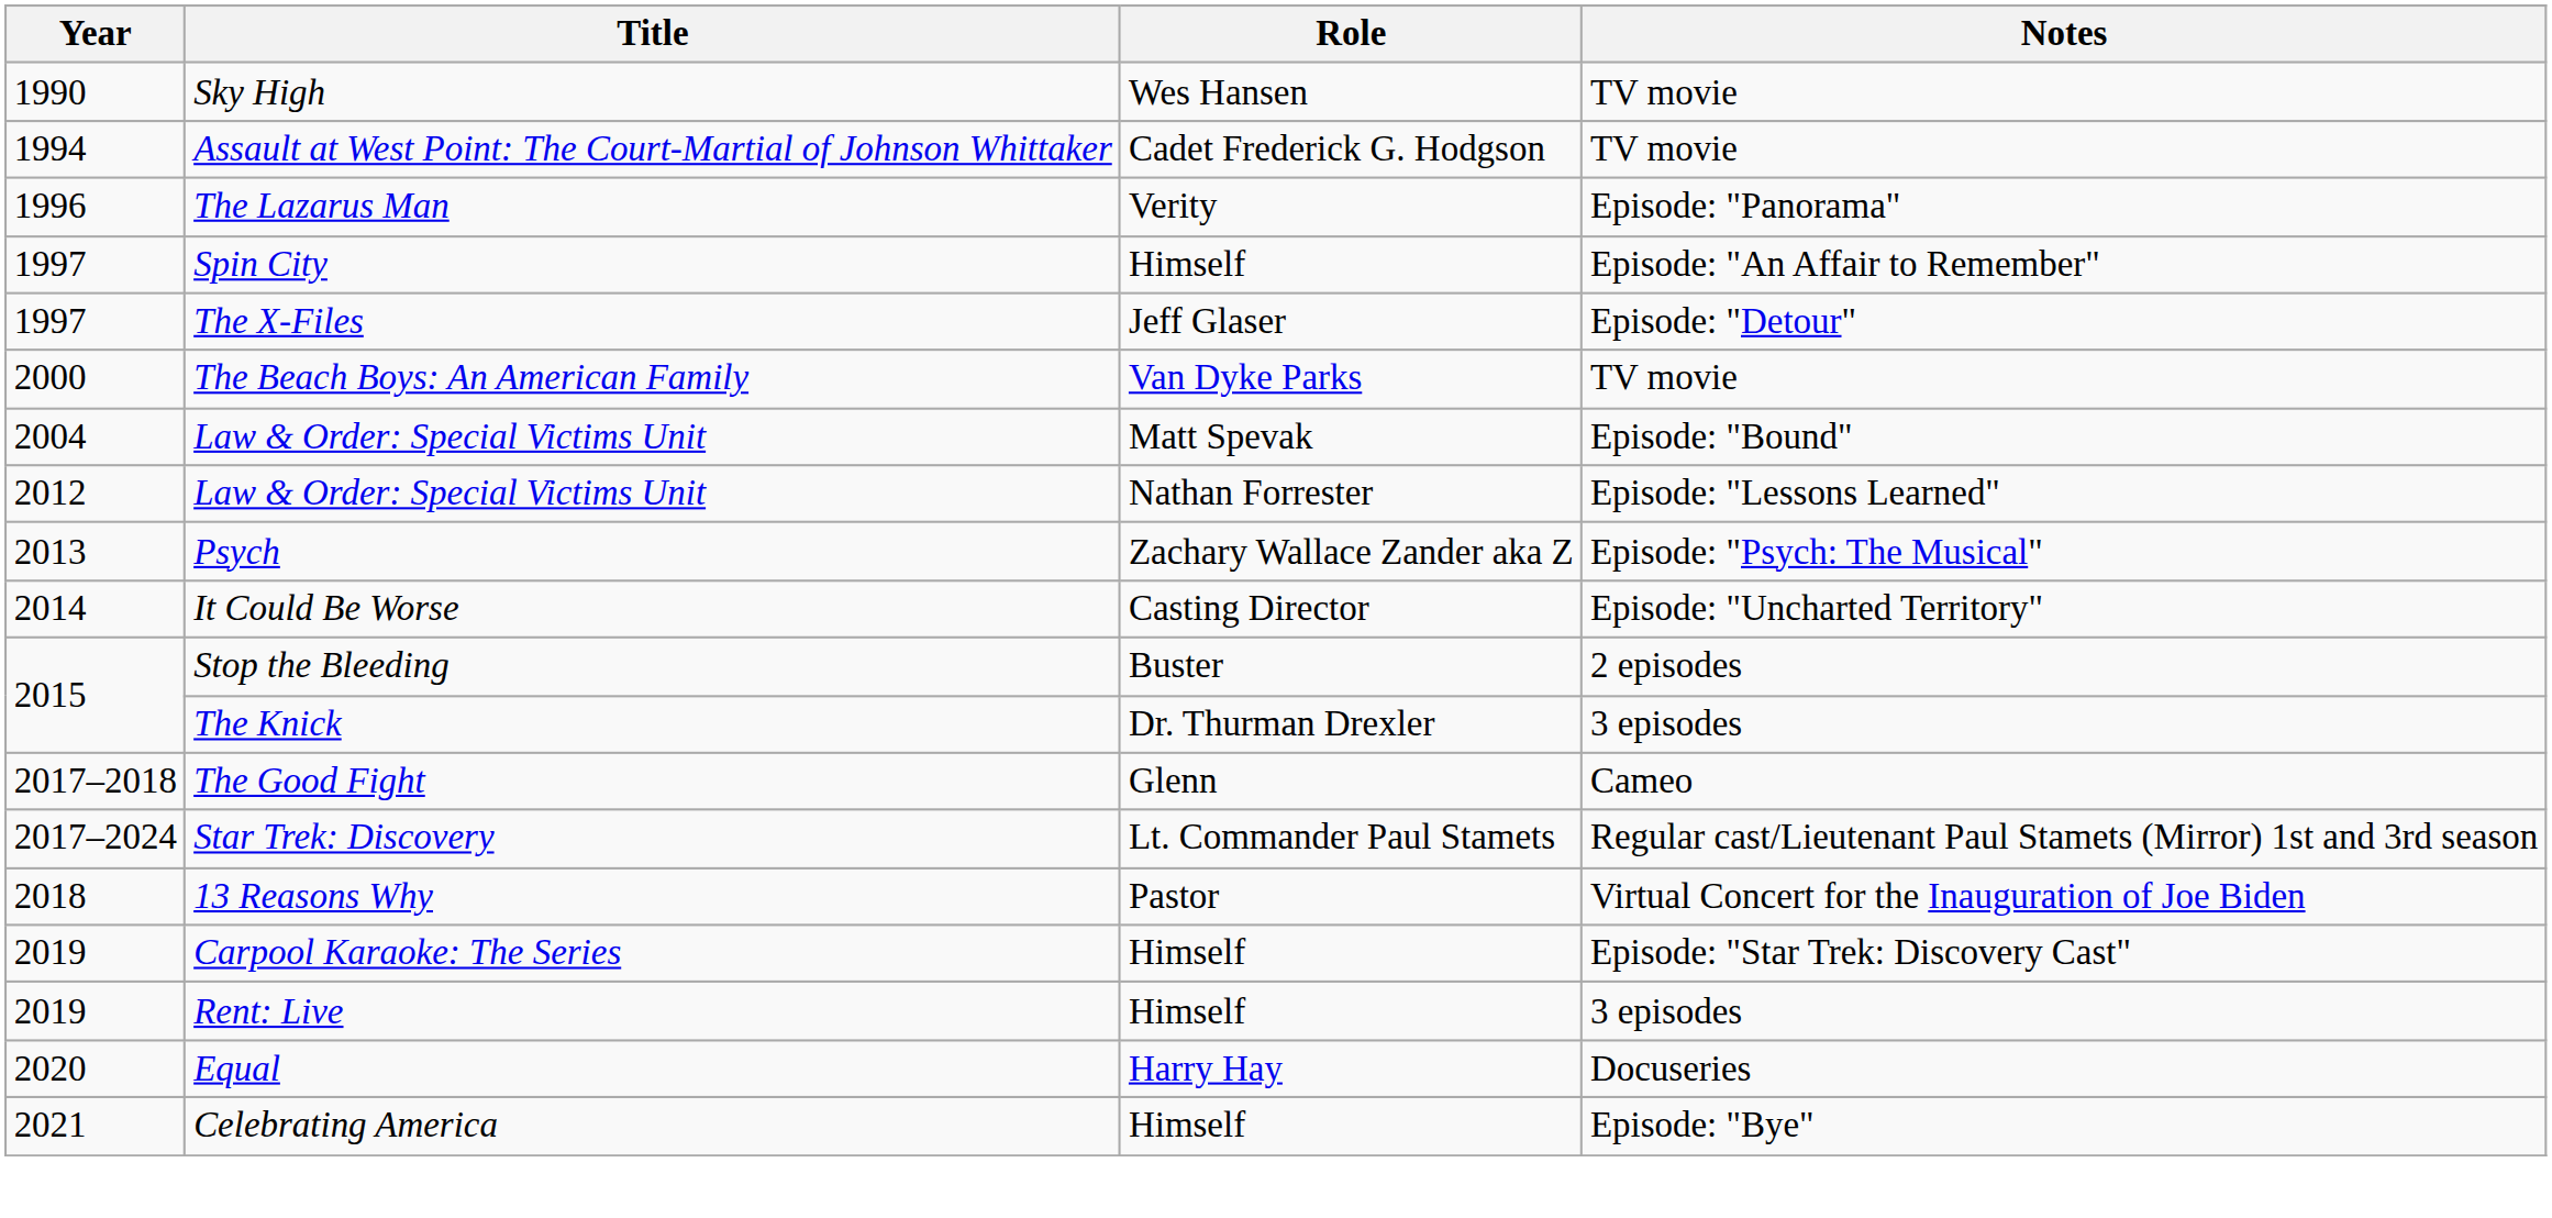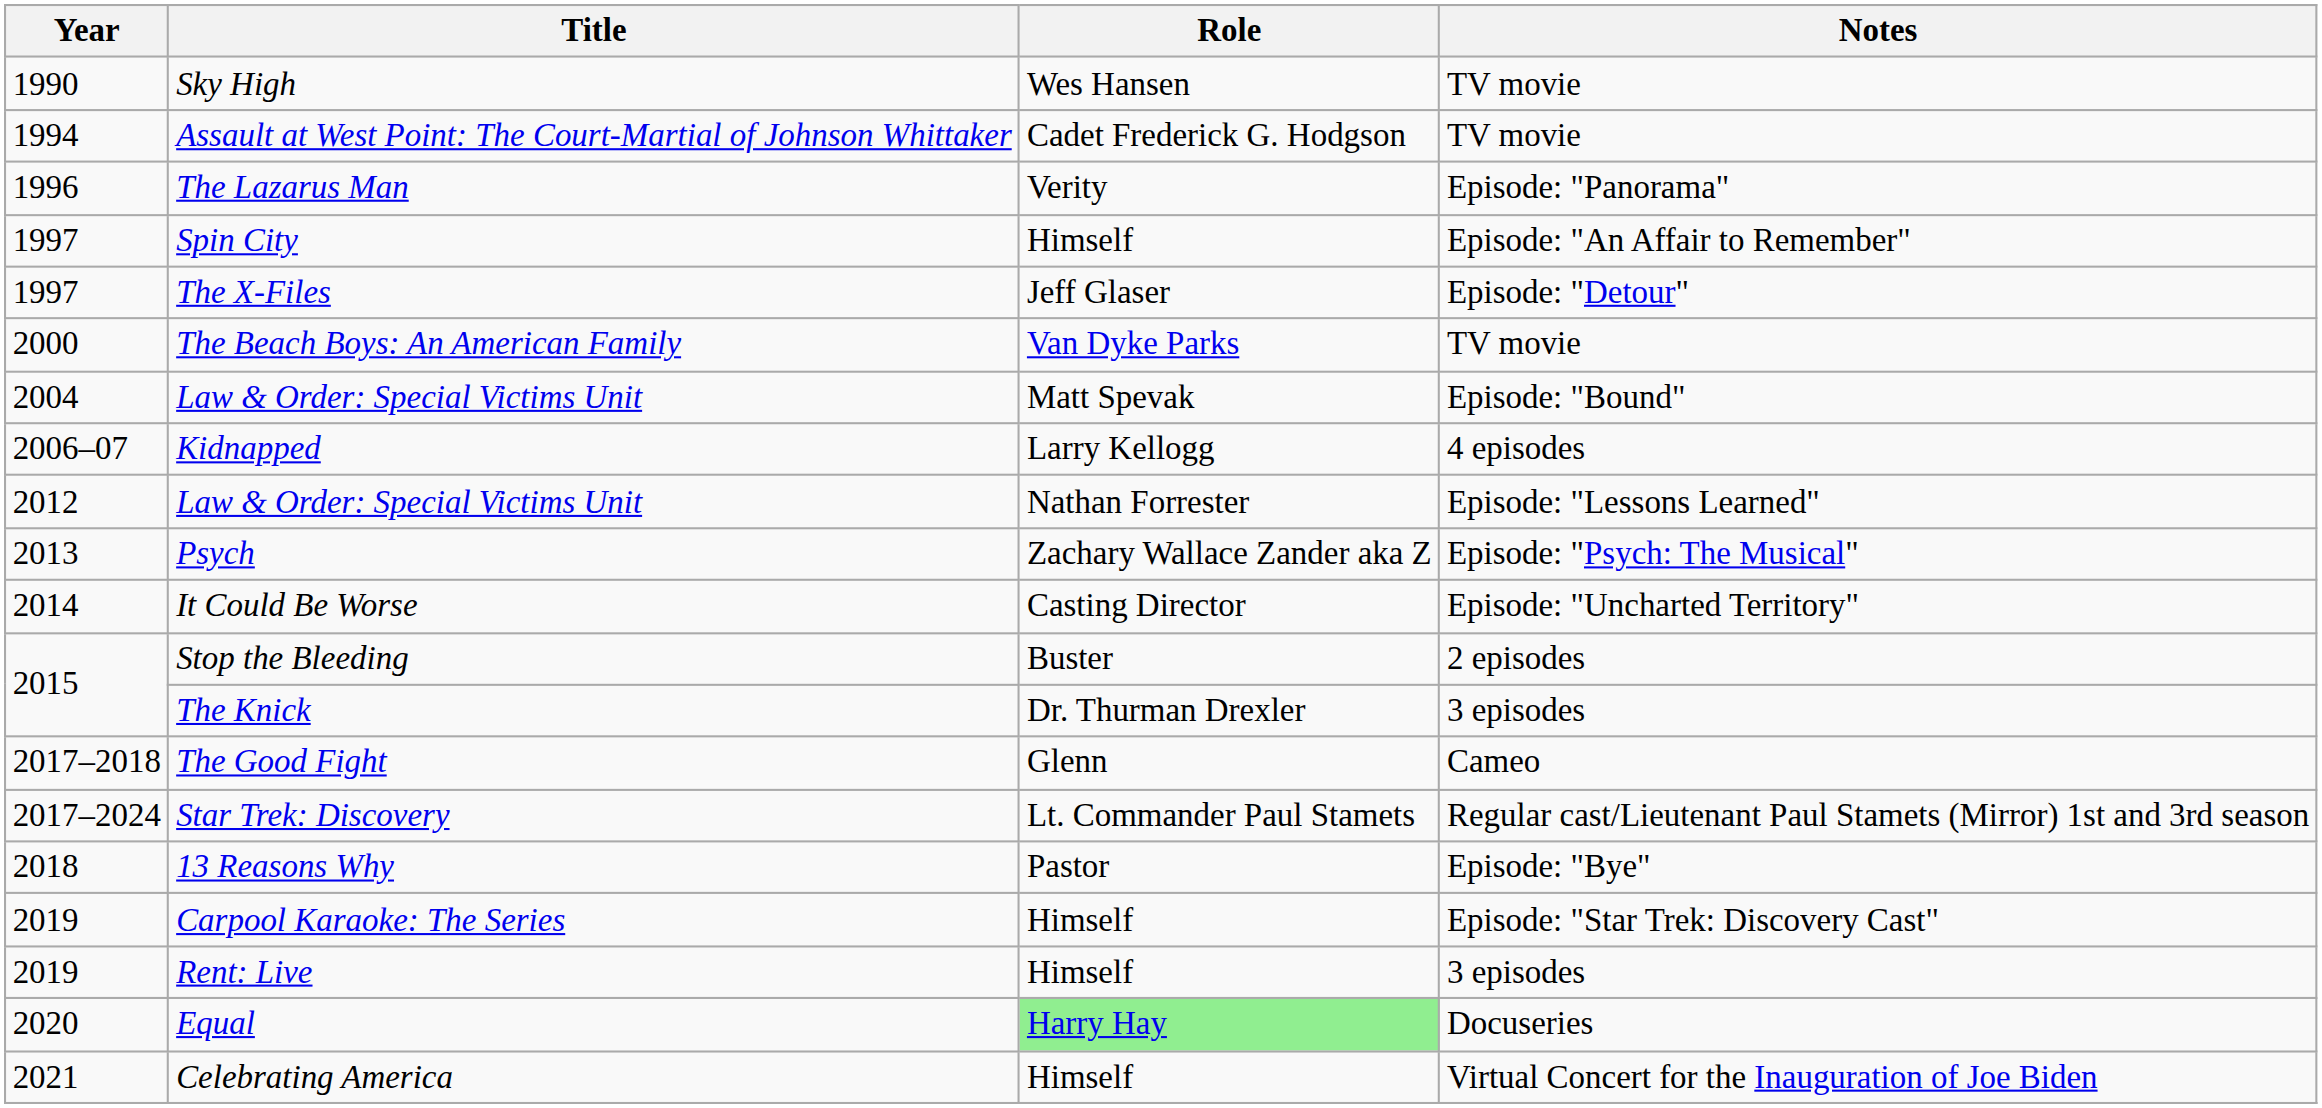 <table class="wikitable sortable">
 <tr>
 <th>Year</th>
 <th>Title</th>
 <th>Role</th>
 <th>Notes</th>
 </tr>
 <tr>
 <td>1990</td>
 <td><em>Sky High</em></td>
 <td>Wes Hansen</td>
 <td>TV movie</td>
 </tr>
 <tr>
 <td>1994</td>
 <td><em><a href='#'>Assault at West Point: The Court-Martial of Johnson Whittaker</a></em></td>
 <td>Cadet Frederick G. Hodgson</td>
 <td>TV movie</td>
 </tr>
 <tr>
 <td>1996</td>
 <td><em><a href='#'>The Lazarus Man</a></em></td>
 <td>Verity</td>
 <td>Episode: "Panorama"</td>
 </tr>
 <tr>
 <td>1997</td>
 <td><em><a href='#'>Spin City</a></em></td>
 <td>Himself</td>
 <td>Episode: "An Affair to Remember"</td>
 </tr>
 <tr>
 <td>1997</td>
 <td><em><a href='#'>The X-Files</a></em></td>
 <td>Jeff Glaser</td>
 <td>Episode: "<a href='#'>Detour</a>"</td>
 </tr>
 <tr>
 <td>2000</td>
 <td><em><a href='#'>The Beach Boys: An American Family</a></em></td>
 <td><a href='#'>Van Dyke Parks</a></td>
 <td>TV movie</td>
 </tr>
 <tr>
 <td>2004</td>
 <td><em><a href='#'>Law & Order: Special Victims Unit</a></em></td>
 <td>Matt Spevak</td>
 <td>Episode: "Bound"</td>
 </tr>
 <tr>
+<td>2006–07</td>
+<td><em><a href='#'>Kidnapped</a></em></td>
+<td>Larry Kellogg</td>
+<td>4 episodes</td>
+</tr>
+<tr>
 <td>2012</td>
 <td><em><a href='#'>Law & Order: Special Victims Unit</a></em></td>
 <td>Nathan Forrester</td>
 <td>Episode: "Lessons Learned"</td>
 </tr>
 <tr>
 <td>2013</td>
 <td><em><a href='#'>Psych</a></em></td>
 <td>Zachary Wallace Zander aka Z</td>
 <td>Episode: "<a href='#'>Psych: The Musical</a>"</td>
 </tr>
 <tr>
 <td>2014</td>
 <td><em>It Could Be Worse</em></td>
 <td>Casting Director</td>
 <td>Episode: "Uncharted Territory"</td>
 </tr>
 <tr>
 <td rowspan="2">2015</td>
 <td><em>Stop the Bleeding</em></td>
 <td>Buster</td>
 <td>2 episodes</td>
 </tr>
 <tr>
 <td><em><a href='#'>The Knick</a></em></td>
 <td>Dr. Thurman Drexler</td>
 <td>3 episodes</td>
 </tr>
 <tr>
 <td>2017–2018</td>
 <td><em><a href='#'>The Good Fight</a></em></td>
 <td>Glenn</td>
 <td>Cameo</td>
 </tr>
 <tr>
 <td>2017–2024</td>
 <td><em><a href='#'>Star Trek: Discovery</a></em></td>
 <td>Lt. Commander Paul Stamets</td>
 <td>Regular cast/Lieutenant Paul Stamets (Mirror) 1st and 3rd season</td>
 </tr>
 <tr>
 <td>2018</td>
 <td><em><a href='#'>13 Reasons Why</a></em></td>
 <td>Pastor</td>
-<td>Virtual Concert for the <a href='#'>Inauguration of Joe Biden</a></td>
+<td>Episode: "Bye"</td>
 </tr>
 <tr>
 <td>2019</td>
 <td><em><a href='#'>Carpool Karaoke: The Series</a></em></td>
 <td>Himself</td>
 <td>Episode: "Star Trek: Discovery Cast"</td>
 </tr>
 <tr>
 <td>2019</td>
 <td><em><a href='#'>Rent: Live</a></em></td>
 <td>Himself</td>
 <td>3 episodes</td>
 </tr>
 <tr>
 <td>2020</td>
 <td><em><a href='#'>Equal</a></em></td>
-<td><a href='#'>Harry Hay</a></td>
+<td style="background: lightgreen;"><a href='#'>Harry Hay</a></td>
 <td>Docuseries</td>
 </tr>
 <tr>
 <td>2021</td>
 <td><em>Celebrating America</em></td>
 <td>Himself</td>
-<td>Episode: "Bye"</td>
+<td>Virtual Concert for the <a href='#'>Inauguration of Joe Biden</a></td>
 </tr>
 <tr>
 </tr>
 </table>
